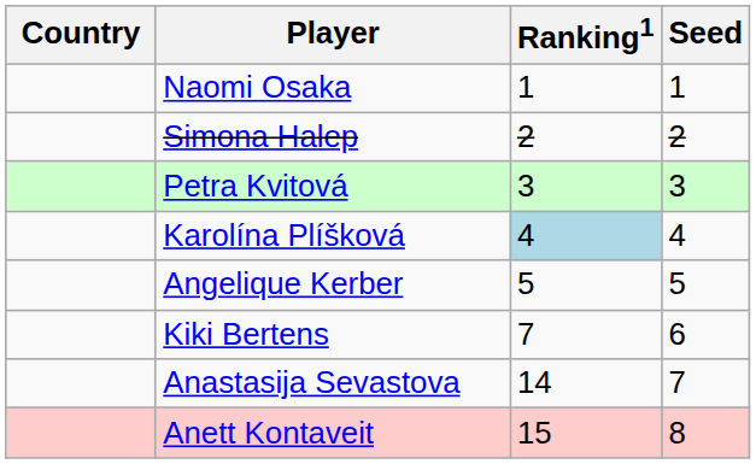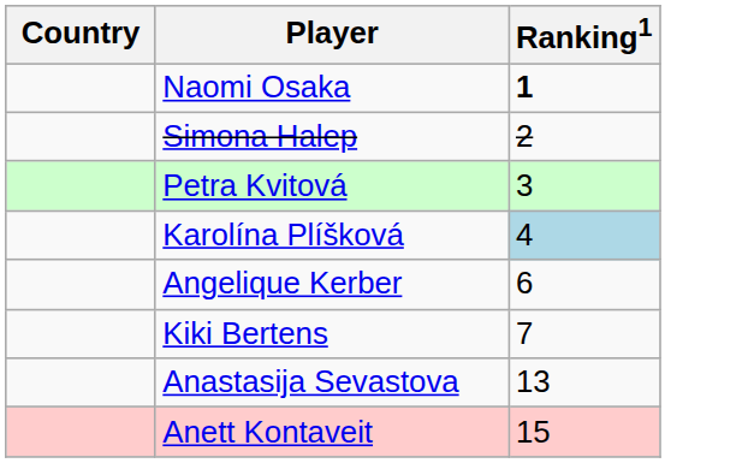 <table class="sortable wikitable">
 <tr>
 <th width="70">Country</th>
 <th width="175">Player</th>
 <th>Ranking<sup>1</sup></th>
-<th>Seed</th>
 </tr>
 <tr>
 <td></td>
 <td><a href='#'>Naomi Osaka</a></td>
-<td>1</td>
-<td>1</td>
+<td><strong>1</strong></td>
 </tr>
 <tr>
 <td><s></s></td>
 <td><s><a href='#'>Simona Halep</a></s></td>
-<td><s>2</s></td>
 <td><s>2</s></td>
 </tr>
 <tr style="background:#cfc;">
 <td></td>
 <td><a href='#'>Petra Kvitová</a></td>
 <td>3</td>
-<td>3</td>
 </tr>
 <tr>
 <td></td>
 <td><a href='#'>Karolína Plíšková</a></td>
 <td style="background: lightblue;">4</td>
-<td>4</td>
 </tr>
 <tr>
 <td></td>
 <td><a href='#'>Angelique Kerber</a></td>
-<td>5</td>
-<td>5</td>
+<td>6</td>
 </tr>
 <tr>
 <td></td>
 <td><a href='#'>Kiki Bertens</a></td>
 <td>7</td>
-<td>6</td>
 </tr>
 <tr>
 <td></td>
 <td><a href='#'>Anastasija Sevastova</a></td>
-<td>14</td>
-<td>7</td>
+<td>13</td>
 </tr>
 <tr style="background:#fcc;">
 <td></td>
 <td><a href='#'>Anett Kontaveit</a></td>
 <td>15</td>
-<td>8</td>
 </tr>
 </table>
